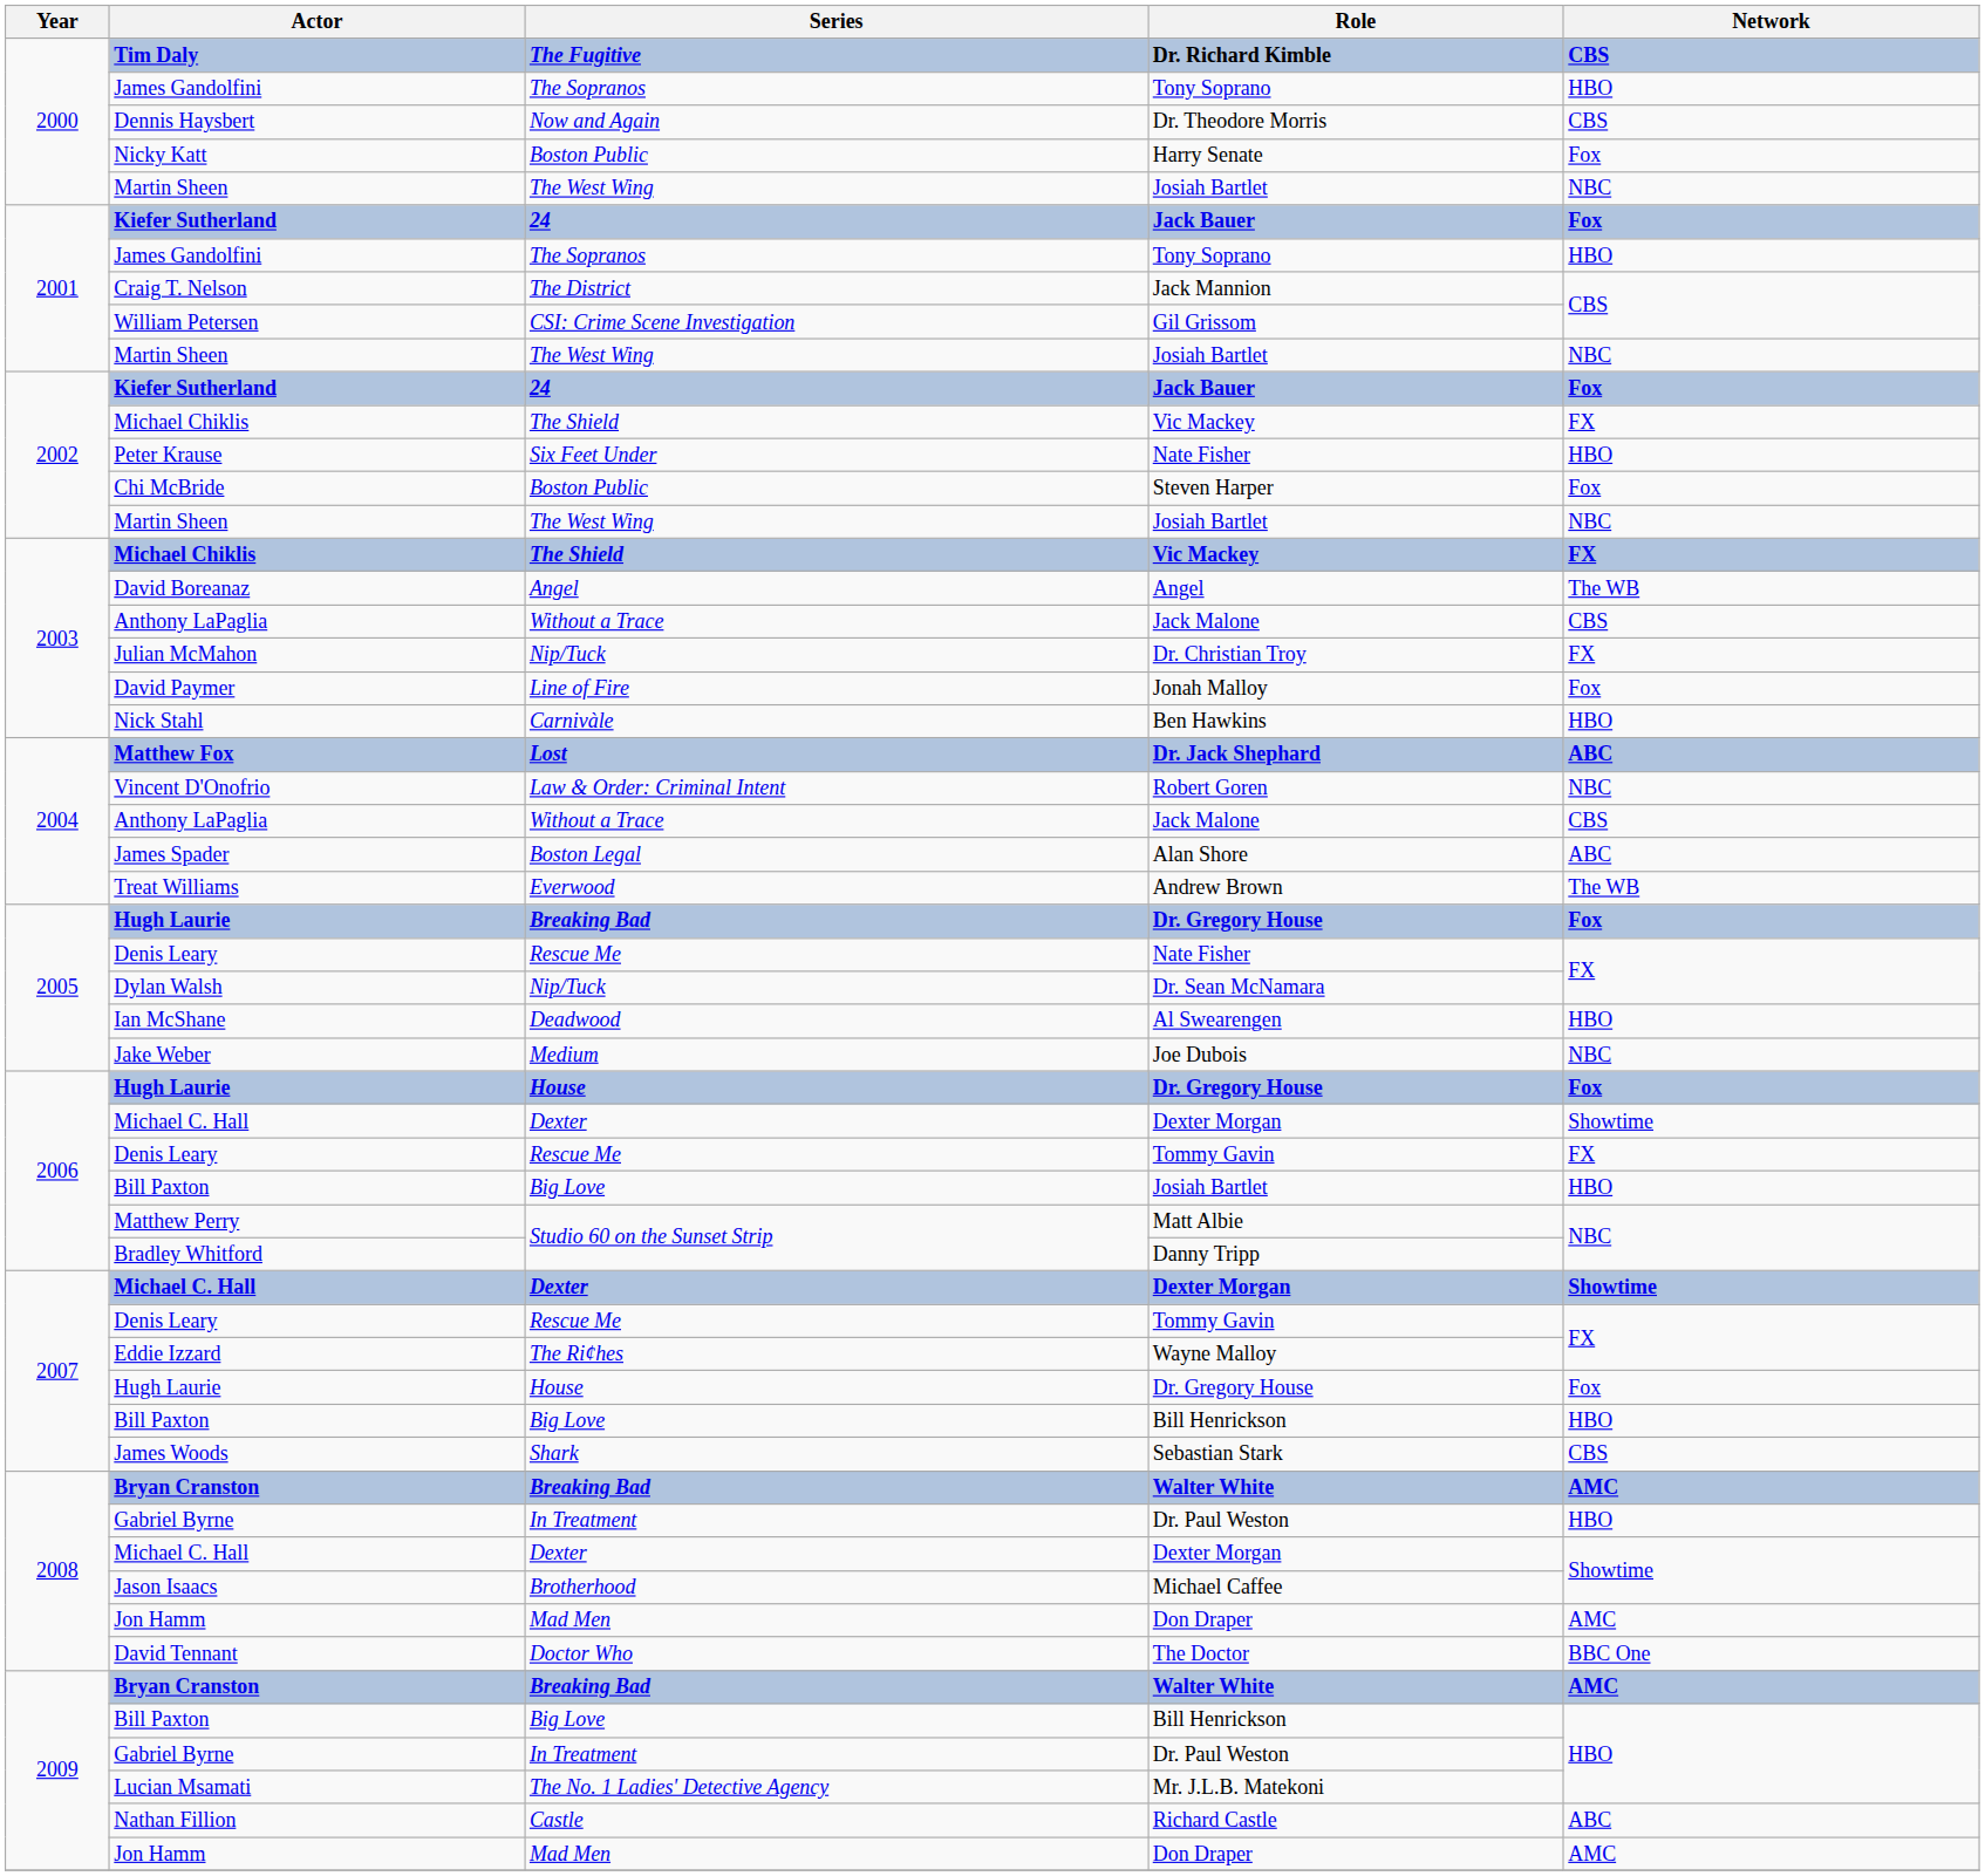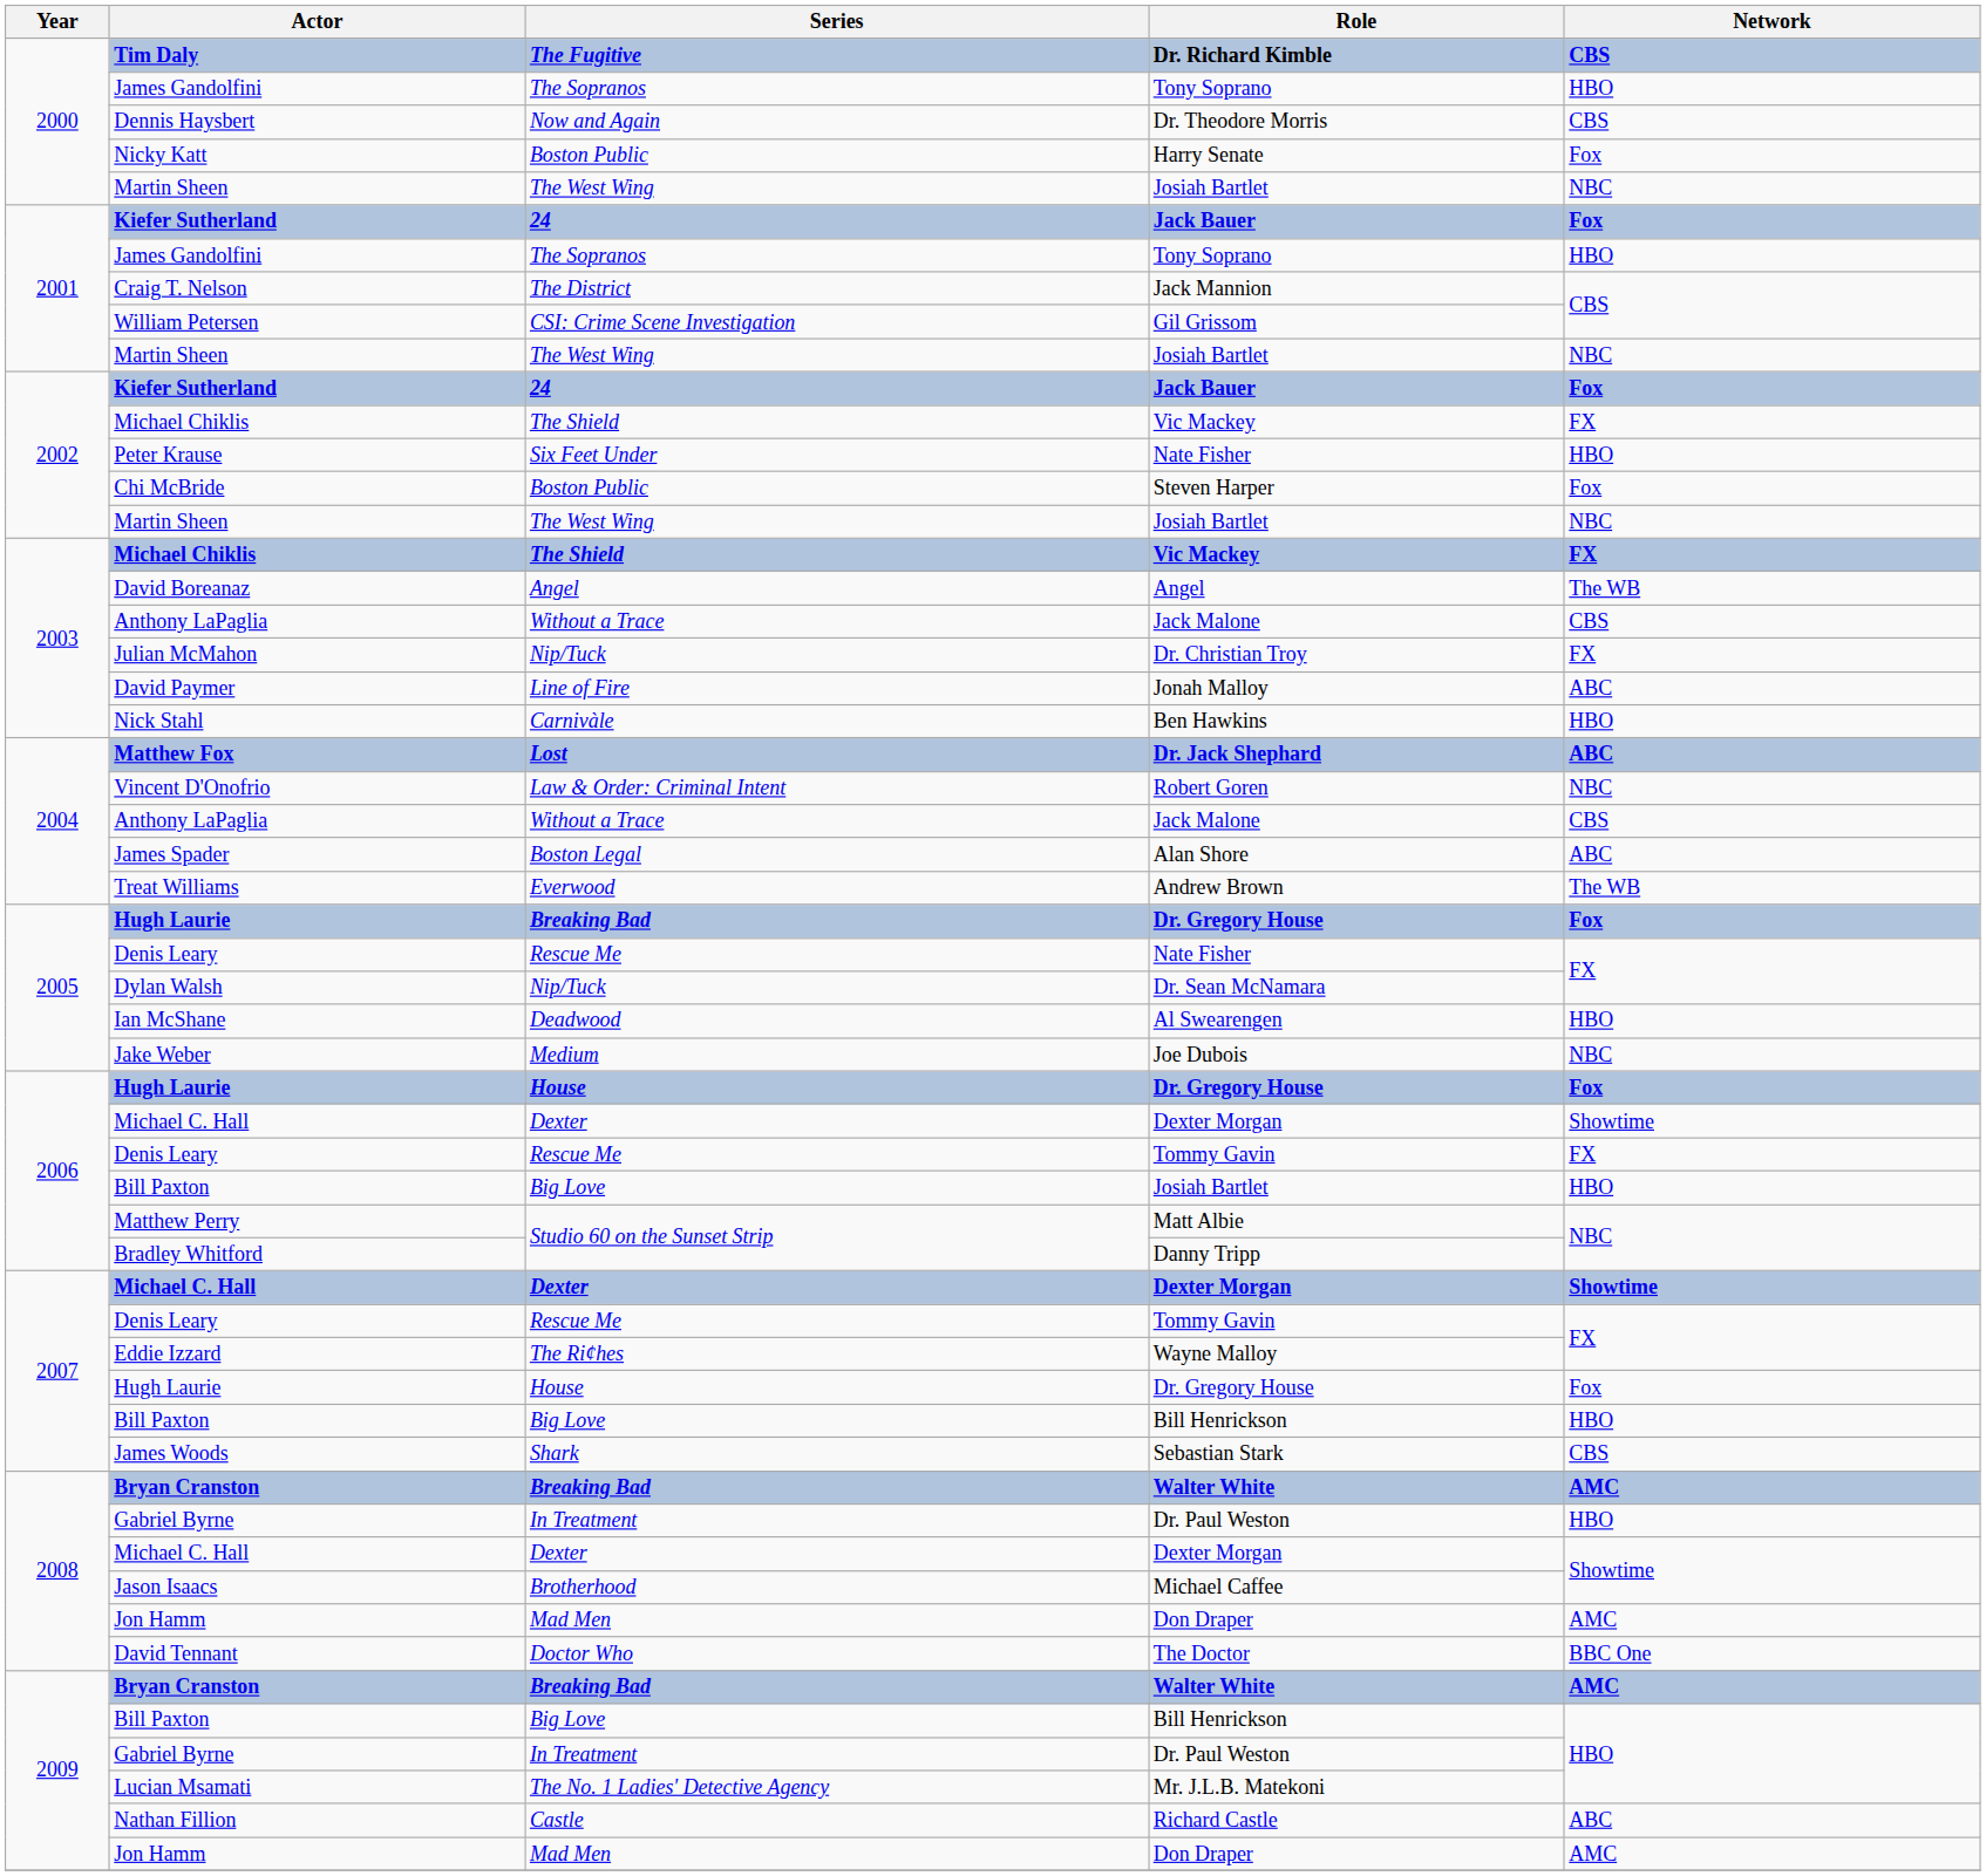 <table class="wikitable" width="95%" cellpadding="5">
 <tr>
 <th width="5%">Year</th>
 <th width="20%">Actor</th>
 <th width="30%">Series</th>
 <th width="20%">Role</th>
 <th width="20%">Network</th>
 </tr>
 <tr>
 <td rowspan="5" style="text-align:center;"><a href='#'>2000</a></td>
 <td style="background:#B0C4DE;"><strong><a href='#'>Tim Daly</a></strong></td>
 <td style="background:#B0C4DE;"><strong><em><a href='#'>The Fugitive</a></em></strong></td>
 <td style="background:#B0C4DE;"><strong>Dr. Richard Kimble</strong></td>
 <td style="background:#B0C4DE;"><strong><a href='#'>CBS</a></strong></td>
 </tr>
 <tr>
 <td><a href='#'>James Gandolfini</a></td>
 <td><em><a href='#'>The Sopranos</a></em></td>
 <td><a href='#'>Tony Soprano</a></td>
 <td><a href='#'>HBO</a></td>
 </tr>
 <tr>
 <td><a href='#'>Dennis Haysbert</a></td>
 <td><em><a href='#'>Now and Again</a></em></td>
 <td>Dr. Theodore Morris</td>
 <td><a href='#'>CBS</a></td>
 </tr>
 <tr>
 <td><a href='#'>Nicky Katt</a></td>
 <td><em><a href='#'>Boston Public</a></em></td>
 <td>Harry Senate</td>
 <td><a href='#'>Fox</a></td>
 </tr>
 <tr>
 <td><a href='#'>Martin Sheen</a></td>
 <td><em><a href='#'>The West Wing</a></em></td>
 <td><a href='#'>Josiah Bartlet</a></td>
 <td><a href='#'>NBC</a></td>
 </tr>
 <tr>
 <td rowspan="5" style="text-align:center;"><a href='#'>2001</a></td>
 <td style="background:#B0C4DE;"><strong><a href='#'>Kiefer Sutherland</a></strong></td>
 <td style="background:#B0C4DE;"><strong><em><a href='#'>24</a></em></strong></td>
 <td style="background:#B0C4DE;"><strong><a href='#'>Jack Bauer</a></strong></td>
 <td style="background:#B0C4DE;"><strong><a href='#'>Fox</a></strong></td>
 </tr>
 <tr>
 <td><a href='#'>James Gandolfini</a></td>
 <td><em><a href='#'>The Sopranos</a></em></td>
 <td><a href='#'>Tony Soprano</a></td>
 <td><a href='#'>HBO</a></td>
 </tr>
 <tr>
 <td><a href='#'>Craig T. Nelson</a></td>
 <td><em><a href='#'>The District</a></em></td>
 <td>Jack Mannion</td>
 <td rowspan="2"><a href='#'>CBS</a></td>
 </tr>
 <tr>
 <td><a href='#'>William Petersen</a></td>
 <td><em><a href='#'>CSI: Crime Scene Investigation</a></em></td>
 <td><a href='#'>Gil Grissom</a></td>
 </tr>
 <tr>
 <td><a href='#'>Martin Sheen</a></td>
 <td><em><a href='#'>The West Wing</a></em></td>
 <td><a href='#'>Josiah Bartlet</a></td>
 <td><a href='#'>NBC</a></td>
 </tr>
 <tr>
 <td rowspan="5" style="text-align:center;"><a href='#'>2002</a></td>
 <td style="background:#B0C4DE;"><strong><a href='#'>Kiefer Sutherland</a></strong></td>
 <td style="background:#B0C4DE;"><strong><em><a href='#'>24</a></em></strong></td>
 <td style="background:#B0C4DE;"><strong><a href='#'>Jack Bauer</a></strong></td>
 <td style="background:#B0C4DE;"><strong><a href='#'>Fox</a></strong></td>
 </tr>
 <tr>
 <td><a href='#'>Michael Chiklis</a></td>
 <td><em><a href='#'>The Shield</a></em></td>
 <td><a href='#'>Vic Mackey</a></td>
 <td><a href='#'>FX</a></td>
 </tr>
 <tr>
 <td><a href='#'>Peter Krause</a></td>
 <td><em><a href='#'>Six Feet Under</a></em></td>
 <td><a href='#'>Nate Fisher</a></td>
 <td><a href='#'>HBO</a></td>
 </tr>
 <tr>
 <td><a href='#'>Chi McBride</a></td>
 <td><em><a href='#'>Boston Public</a></em></td>
 <td>Steven Harper</td>
 <td><a href='#'>Fox</a></td>
 </tr>
 <tr>
 <td><a href='#'>Martin Sheen</a></td>
 <td><em><a href='#'>The West Wing</a></em></td>
 <td><a href='#'>Josiah Bartlet</a></td>
 <td><a href='#'>NBC</a></td>
 </tr>
 <tr>
 <td rowspan="6" style="text-align:center;"><a href='#'>2003</a></td>
 <td style="background:#B0C4DE;"><strong><a href='#'>Michael Chiklis</a></strong></td>
 <td style="background:#B0C4DE;"><strong><em><a href='#'>The Shield</a></em></strong></td>
 <td style="background:#B0C4DE;"><strong><a href='#'>Vic Mackey</a></strong></td>
 <td style="background:#B0C4DE;"><strong><a href='#'>FX</a></strong></td>
 </tr>
 <tr>
 <td><a href='#'>David Boreanaz</a></td>
 <td><em><a href='#'>Angel</a></em></td>
 <td><a href='#'>Angel</a></td>
 <td><a href='#'>The WB</a></td>
 </tr>
 <tr>
 <td><a href='#'>Anthony LaPaglia</a></td>
 <td><em><a href='#'>Without a Trace</a></em></td>
 <td><a href='#'>Jack Malone</a></td>
 <td><a href='#'>CBS</a></td>
 </tr>
 <tr>
 <td><a href='#'>Julian McMahon</a></td>
 <td><em><a href='#'>Nip/Tuck</a></em></td>
 <td><a href='#'>Dr. Christian Troy</a></td>
 <td><a href='#'>FX</a></td>
 </tr>
 <tr>
 <td><a href='#'>David Paymer</a></td>
 <td><em><a href='#'>Line of Fire</a></em></td>
 <td>Jonah Malloy</td>
-<td><a href='#'>Fox</a></td>
+<td><a href='#'>ABC</a></td>
 </tr>
 <tr>
 <td><a href='#'>Nick Stahl</a></td>
 <td><em><a href='#'>Carnivàle</a></em></td>
 <td>Ben Hawkins</td>
 <td><a href='#'>HBO</a></td>
 </tr>
 <tr>
 <td rowspan="5" style="text-align:center;"><a href='#'>2004</a></td>
 <td style="background:#B0C4DE;"><strong><a href='#'>Matthew Fox</a></strong></td>
 <td style="background:#B0C4DE;"><strong><em><a href='#'>Lost</a></em></strong></td>
 <td style="background:#B0C4DE;"><strong><a href='#'>Dr. Jack Shephard</a></strong></td>
 <td style="background:#B0C4DE;"><strong><a href='#'>ABC</a></strong></td>
 </tr>
 <tr>
 <td><a href='#'>Vincent D'Onofrio</a></td>
 <td><em><a href='#'>Law & Order: Criminal Intent</a></em></td>
 <td><a href='#'>Robert Goren</a></td>
 <td><a href='#'>NBC</a></td>
 </tr>
 <tr>
 <td><a href='#'>Anthony LaPaglia</a></td>
 <td><em><a href='#'>Without a Trace</a></em></td>
 <td><a href='#'>Jack Malone</a></td>
 <td><a href='#'>CBS</a></td>
 </tr>
 <tr>
 <td><a href='#'>James Spader</a></td>
 <td><em><a href='#'>Boston Legal</a></em></td>
 <td>Alan Shore</td>
 <td><a href='#'>ABC</a></td>
 </tr>
 <tr>
 <td><a href='#'>Treat Williams</a></td>
 <td><em><a href='#'>Everwood</a></em></td>
 <td>Andrew Brown</td>
 <td><a href='#'>The WB</a></td>
 </tr>
 <tr>
 <td rowspan="5" style="text-align:center;"><a href='#'>2005</a></td>
 <td style="background:#B0C4DE;"><strong><a href='#'>Hugh Laurie</a></strong></td>
 <td style="background:#B0C4DE;"><strong><em><a href='#'>Breaking Bad</a></em></strong></td>
 <td style="background:#B0C4DE;"><strong><a href='#'>Dr. Gregory House</a></strong></td>
 <td style="background:#B0C4DE;"><strong><a href='#'>Fox</a></strong></td>
 </tr>
 <tr>
 <td><a href='#'>Denis Leary</a></td>
 <td><em><a href='#'>Rescue Me</a></em></td>
 <td><a href='#'>Nate Fisher</a></td>
 <td rowspan="2"><a href='#'>FX</a></td>
 </tr>
 <tr>
 <td><a href='#'>Dylan Walsh</a></td>
 <td><em><a href='#'>Nip/Tuck</a></em></td>
 <td><a href='#'>Dr. Sean McNamara</a></td>
 </tr>
 <tr>
 <td><a href='#'>Ian McShane</a></td>
 <td><em><a href='#'>Deadwood</a></em></td>
 <td><a href='#'>Al Swearengen</a></td>
 <td><a href='#'>HBO</a></td>
 </tr>
 <tr>
 <td><a href='#'>Jake Weber</a></td>
 <td><em><a href='#'>Medium</a></em></td>
 <td>Joe Dubois</td>
 <td><a href='#'>NBC</a></td>
 </tr>
 <tr>
 <td rowspan="6" style="text-align:center;"><a href='#'>2006</a></td>
 <td style="background:#B0C4DE;"><strong><a href='#'>Hugh Laurie</a></strong></td>
 <td style="background:#B0C4DE;"><strong><em><a href='#'>House</a></em></strong></td>
 <td style="background:#B0C4DE;"><strong><a href='#'>Dr. Gregory House</a></strong></td>
 <td style="background:#B0C4DE;"><strong><a href='#'>Fox</a></strong></td>
 </tr>
 <tr>
 <td><a href='#'>Michael C. Hall</a></td>
 <td><em><a href='#'>Dexter</a></em></td>
 <td><a href='#'>Dexter Morgan</a></td>
 <td><a href='#'>Showtime</a></td>
 </tr>
 <tr>
 <td><a href='#'>Denis Leary</a></td>
 <td><em><a href='#'>Rescue Me</a></em></td>
 <td><a href='#'>Tommy Gavin</a></td>
 <td><a href='#'>FX</a></td>
 </tr>
 <tr>
 <td><a href='#'>Bill Paxton</a></td>
 <td><em><a href='#'>Big Love</a></em></td>
 <td><a href='#'>Josiah Bartlet</a></td>
 <td><a href='#'>HBO</a></td>
 </tr>
 <tr>
 <td><a href='#'>Matthew Perry</a></td>
 <td rowspan="2"><em><a href='#'>Studio 60 on the Sunset Strip</a></em></td>
 <td>Matt Albie</td>
 <td rowspan="2"><a href='#'>NBC</a></td>
 </tr>
 <tr>
 <td><a href='#'>Bradley Whitford</a></td>
 <td>Danny Tripp</td>
 </tr>
 <tr>
 <td rowspan="6" style="text-align:center;"><a href='#'>2007</a></td>
 <td style="background:#B0C4DE;"><strong><a href='#'>Michael C. Hall</a></strong></td>
 <td style="background:#B0C4DE;"><strong><em><a href='#'>Dexter</a></em></strong></td>
 <td style="background:#B0C4DE;"><strong><a href='#'>Dexter Morgan</a></strong></td>
 <td style="background:#B0C4DE;"><strong><a href='#'>Showtime</a></strong></td>
 </tr>
 <tr>
 <td><a href='#'>Denis Leary</a></td>
 <td><em><a href='#'>Rescue Me</a></em></td>
 <td><a href='#'>Tommy Gavin</a></td>
 <td rowspan="2"><a href='#'>FX</a></td>
 </tr>
 <tr>
 <td><a href='#'>Eddie Izzard</a></td>
 <td><em><a href='#'>The Ri¢hes</a></em></td>
 <td>Wayne Malloy</td>
 </tr>
 <tr>
 <td><a href='#'>Hugh Laurie</a></td>
 <td><em><a href='#'>House</a></em></td>
 <td><a href='#'>Dr. Gregory House</a></td>
 <td><a href='#'>Fox</a></td>
 </tr>
 <tr>
 <td><a href='#'>Bill Paxton</a></td>
 <td><em><a href='#'>Big Love</a></em></td>
 <td>Bill Henrickson</td>
 <td><a href='#'>HBO</a></td>
 </tr>
 <tr>
 <td><a href='#'>James Woods</a></td>
 <td><em><a href='#'>Shark</a></em></td>
 <td>Sebastian Stark</td>
 <td><a href='#'>CBS</a></td>
 </tr>
 <tr>
 <td rowspan="6" style="text-align:center;"><a href='#'>2008</a></td>
 <td style="background:#B0C4DE;"><strong><a href='#'>Bryan Cranston</a></strong></td>
 <td style="background:#B0C4DE;"><strong><em><a href='#'>Breaking Bad</a></em></strong></td>
 <td style="background:#B0C4DE;"><strong><a href='#'>Walter White</a></strong></td>
 <td style="background:#B0C4DE;"><strong><a href='#'>AMC</a></strong></td>
 </tr>
 <tr>
 <td><a href='#'>Gabriel Byrne</a></td>
 <td><em><a href='#'>In Treatment</a></em></td>
 <td>Dr. Paul Weston</td>
 <td><a href='#'>HBO</a></td>
 </tr>
 <tr>
 <td><a href='#'>Michael C. Hall</a></td>
 <td><em><a href='#'>Dexter</a></em></td>
 <td><a href='#'>Dexter Morgan</a></td>
 <td rowspan="2"><a href='#'>Showtime</a></td>
 </tr>
 <tr>
 <td><a href='#'>Jason Isaacs</a></td>
 <td><em><a href='#'>Brotherhood</a></em></td>
 <td>Michael Caffee</td>
 </tr>
 <tr>
 <td><a href='#'>Jon Hamm</a></td>
 <td><em><a href='#'>Mad Men</a></em></td>
 <td><a href='#'>Don Draper</a></td>
 <td><a href='#'>AMC</a></td>
 </tr>
 <tr>
 <td><a href='#'>David Tennant</a></td>
 <td><em><a href='#'>Doctor Who</a></em></td>
 <td><a href='#'>The Doctor</a></td>
 <td><a href='#'>BBC One</a></td>
 </tr>
 <tr>
 <td rowspan="6" style="text-align:center;"><a href='#'>2009</a></td>
 <td style="background:#B0C4DE;"><strong><a href='#'>Bryan Cranston</a></strong></td>
 <td style="background:#B0C4DE;"><strong><em><a href='#'>Breaking Bad</a></em></strong></td>
 <td style="background:#B0C4DE;"><strong><a href='#'>Walter White</a></strong></td>
 <td style="background:#B0C4DE;"><strong><a href='#'>AMC</a></strong></td>
 </tr>
 <tr>
 <td><a href='#'>Bill Paxton</a></td>
 <td><em><a href='#'>Big Love</a></em></td>
 <td>Bill Henrickson</td>
 <td rowspan="3"><a href='#'>HBO</a></td>
 </tr>
 <tr>
 <td><a href='#'>Gabriel Byrne</a></td>
 <td><em><a href='#'>In Treatment</a></em></td>
 <td>Dr. Paul Weston</td>
 </tr>
 <tr>
 <td><a href='#'>Lucian Msamati</a></td>
 <td><em><a href='#'>The No. 1 Ladies' Detective Agency</a></em></td>
 <td>Mr. J.L.B. Matekoni</td>
 </tr>
 <tr>
 <td><a href='#'>Nathan Fillion</a></td>
 <td><em><a href='#'>Castle</a></em></td>
 <td><a href='#'>Richard Castle</a></td>
 <td><a href='#'>ABC</a></td>
 </tr>
 <tr>
 <td><a href='#'>Jon Hamm</a></td>
 <td><em><a href='#'>Mad Men</a></em></td>
 <td><a href='#'>Don Draper</a></td>
 <td><a href='#'>AMC</a></td>
 </tr>
 <tr>
 </tr>
 </table>
